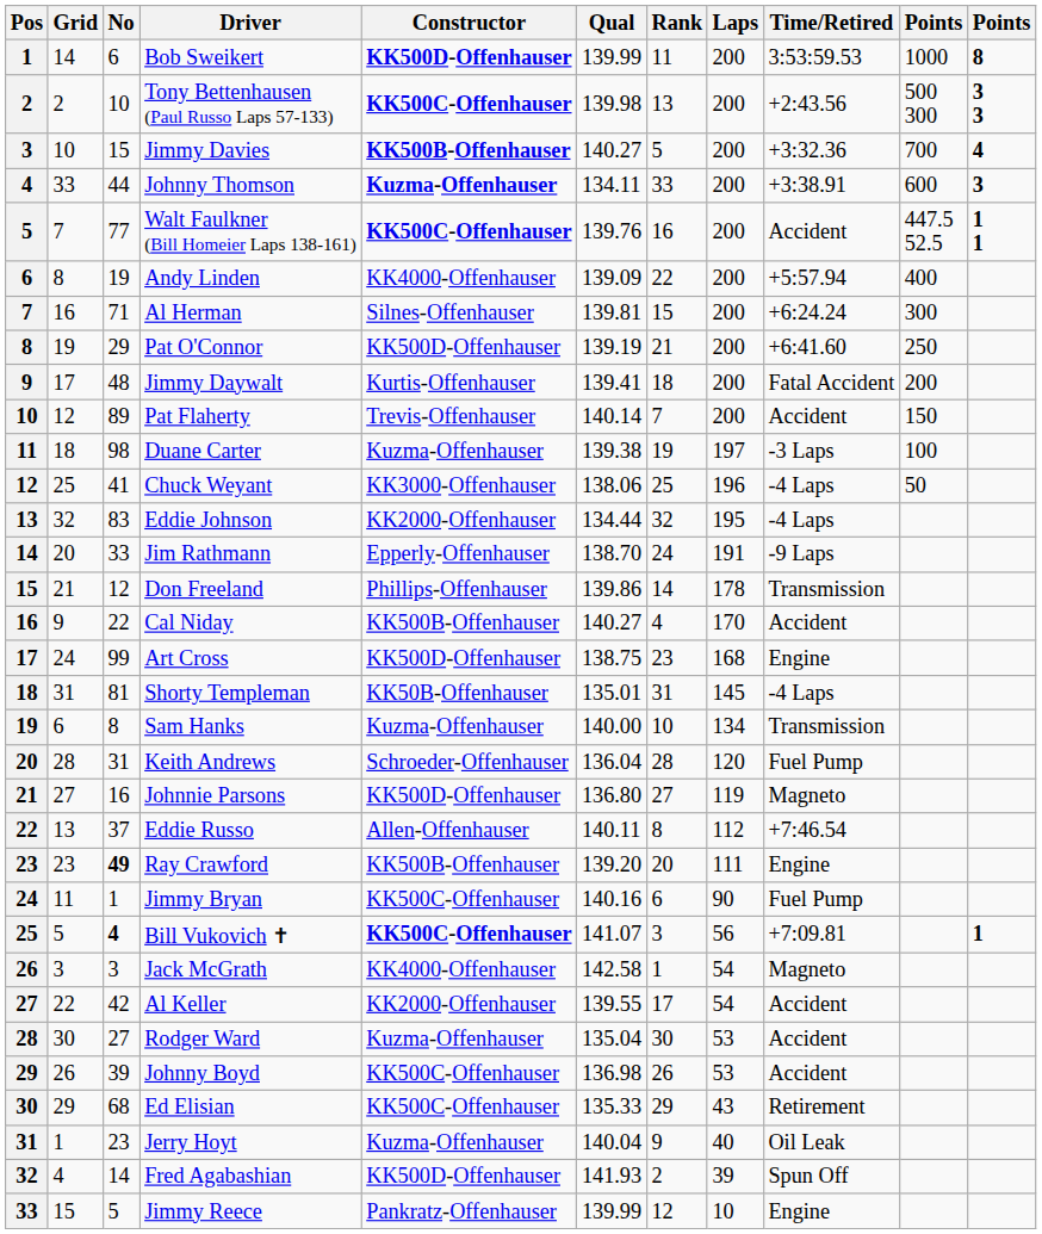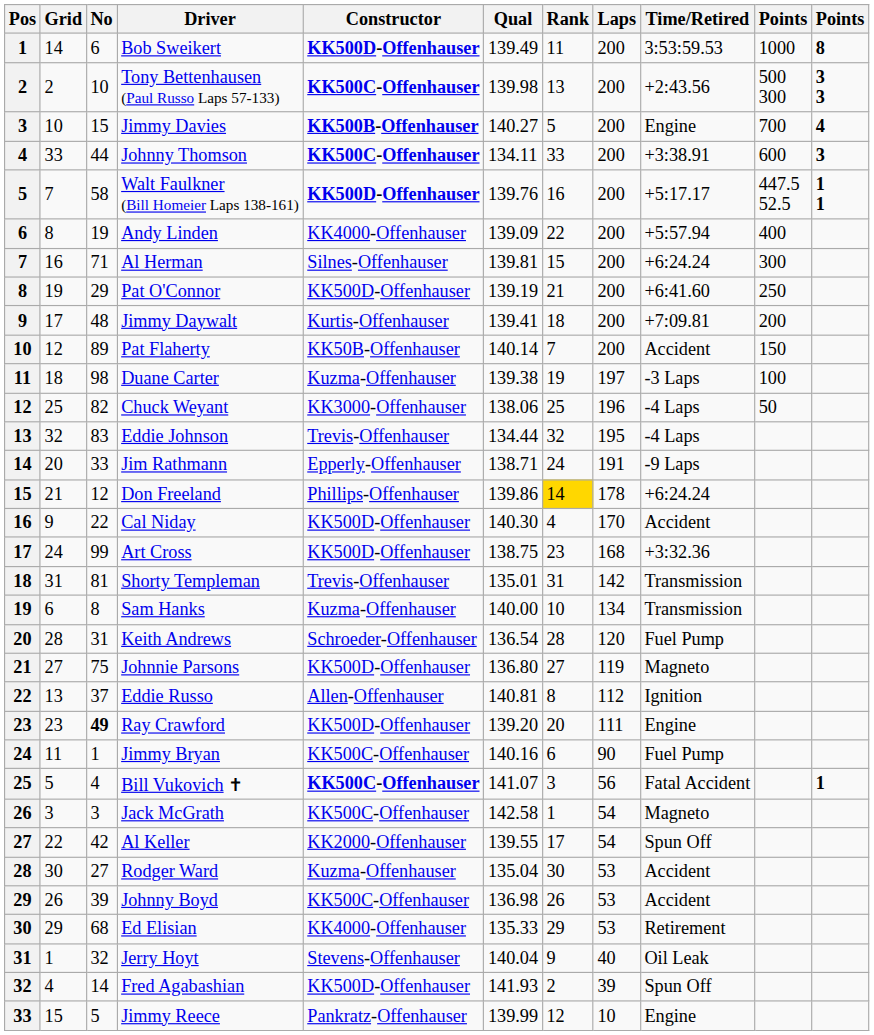 <table class="wikitable">
 <tr>
 <th>Pos</th>
 <th>Grid</th>
 <th>No</th>
 <th>Driver</th>
 <th>Constructor</th>
 <th>Qual</th>
 <th>Rank</th>
 <th>Laps</th>
 <th>Time/Retired</th>
 <th>Points</th>
 <th> Points</th>
 </tr>
 <tr>
 <th>1</th>
 <td>14</td>
 <td>6</td>
 <td> <a href='#'>Bob Sweikert</a></td>
 <td><strong><a href='#'>KK500D</a>-<a href='#'>Offenhauser</a></strong></td>
-<td>139.99</td>
+<td>139.49</td>
 <td>11</td>
 <td>200</td>
 <td>3:53:59.53</td>
 <td>1000</td>
 <td><strong>8</strong></td>
 </tr>
 <tr>
 <th>2</th>
 <td>2</td>
 <td>10</td>
 <td> <a href='#'>Tony Bettenhausen</a><br><small>(<a href='#'>Paul Russo</a> Laps 57-133)</small></td>
 <td><strong><a href='#'>KK500C</a>-<a href='#'>Offenhauser</a></strong></td>
 <td>139.98</td>
 <td>13</td>
 <td>200</td>
 <td>+2:43.56</td>
 <td>500 <br> 300</td>
 <td><strong>3</strong> <br> <strong>3</strong></td>
 </tr>
 <tr>
 <th>3</th>
 <td>10</td>
 <td>15</td>
 <td> <a href='#'>Jimmy Davies</a></td>
 <td><strong><a href='#'>KK500B</a>-<a href='#'>Offenhauser</a></strong></td>
 <td>140.27</td>
 <td>5</td>
 <td>200</td>
-<td>+3:32.36</td>
+<td>Engine</td>
 <td>700</td>
 <td><strong>4</strong></td>
 </tr>
 <tr>
 <th>4</th>
 <td>33</td>
 <td>44</td>
 <td> <a href='#'>Johnny Thomson</a></td>
-<td><strong><a href='#'>Kuzma</a>-<a href='#'>Offenhauser</a></strong></td>
+<td><strong><a href='#'>KK500C</a>-<a href='#'>Offenhauser</a></strong></td>
 <td>134.11</td>
 <td>33</td>
 <td>200</td>
 <td>+3:38.91</td>
 <td>600</td>
 <td><strong>3</strong></td>
 </tr>
 <tr>
 <th>5</th>
 <td>7</td>
-<td>77</td>
+<td>58</td>
 <td> <a href='#'>Walt Faulkner</a><br><small>(<a href='#'>Bill Homeier</a> Laps 138-161)</small></td>
-<td><strong><a href='#'>KK500C</a>-<a href='#'>Offenhauser</a></strong></td>
+<td><strong><a href='#'>KK500D</a>-<a href='#'>Offenhauser</a></strong></td>
 <td>139.76</td>
 <td>16</td>
 <td>200</td>
-<td>Accident</td>
+<td>+5:17.17</td>
 <td>447.5 <br> 52.5</td>
 <td><strong>1</strong> <br> <strong>1</strong></td>
 </tr>
 <tr>
 <th>6</th>
 <td>8</td>
 <td>19</td>
 <td> <a href='#'>Andy Linden</a></td>
 <td><a href='#'>KK4000</a>-<a href='#'>Offenhauser</a></td>
 <td>139.09</td>
 <td>22</td>
 <td>200</td>
 <td>+5:57.94</td>
 <td>400</td>
 <td></td>
 </tr>
 <tr>
 <th>7</th>
 <td>16</td>
 <td>71</td>
 <td> <a href='#'>Al Herman</a> <strong></strong></td>
 <td><a href='#'>Silnes</a>-<a href='#'>Offenhauser</a></td>
 <td>139.81</td>
 <td>15</td>
 <td>200</td>
 <td>+6:24.24</td>
 <td>300</td>
 <td></td>
 </tr>
 <tr>
 <th>8</th>
 <td>19</td>
 <td>29</td>
 <td> <a href='#'>Pat O'Connor</a></td>
 <td><a href='#'>KK500D</a>-<a href='#'>Offenhauser</a></td>
 <td>139.19</td>
 <td>21</td>
 <td>200</td>
 <td>+6:41.60</td>
 <td>250</td>
 <td></td>
 </tr>
 <tr>
 <th>9</th>
 <td>17</td>
 <td>48</td>
 <td> <a href='#'>Jimmy Daywalt</a></td>
 <td><a href='#'>Kurtis</a>-<a href='#'>Offenhauser</a></td>
 <td>139.41</td>
 <td>18</td>
 <td>200</td>
-<td>Fatal Accident</td>
+<td>+7:09.81</td>
 <td>200</td>
 <td></td>
 </tr>
 <tr>
 <th>10</th>
 <td>12</td>
 <td>89</td>
 <td> <a href='#'>Pat Flaherty</a></td>
-<td><a href='#'>Trevis</a>-<a href='#'>Offenhauser</a></td>
+<td><a href='#'>KK50B</a>-<a href='#'>Offenhauser</a></td>
 <td>140.14</td>
 <td>7</td>
 <td>200</td>
 <td>Accident</td>
 <td>150</td>
 <td></td>
 </tr>
 <tr>
 <th>11</th>
 <td>18</td>
 <td>98</td>
 <td> <a href='#'>Duane Carter</a></td>
 <td><a href='#'>Kuzma</a>-<a href='#'>Offenhauser</a></td>
 <td>139.38</td>
 <td>19</td>
 <td>197</td>
 <td>-3 Laps</td>
 <td>100</td>
 <td></td>
 </tr>
 <tr>
 <th>12</th>
 <td>25</td>
-<td>41</td>
+<td>82</td>
 <td> <a href='#'>Chuck Weyant</a> <strong></strong></td>
 <td><a href='#'>KK3000</a>-<a href='#'>Offenhauser</a></td>
 <td>138.06</td>
 <td>25</td>
 <td>196</td>
 <td>-4 Laps</td>
 <td>50</td>
 <td></td>
 </tr>
 <tr>
 <th>13</th>
 <td>32</td>
 <td>83</td>
 <td> <a href='#'>Eddie Johnson</a></td>
-<td><a href='#'>KK2000</a>-<a href='#'>Offenhauser</a></td>
+<td><a href='#'>Trevis</a>-<a href='#'>Offenhauser</a></td>
 <td>134.44</td>
 <td>32</td>
 <td>195</td>
 <td>-4 Laps</td>
 <td></td>
 <td></td>
 </tr>
 <tr>
 <th>14</th>
 <td>20</td>
 <td>33</td>
 <td> <a href='#'>Jim Rathmann</a></td>
 <td><a href='#'>Epperly</a>-<a href='#'>Offenhauser</a></td>
-<td>138.70</td>
+<td>138.71</td>
 <td>24</td>
 <td>191</td>
 <td>-9 Laps</td>
 <td></td>
 <td></td>
 </tr>
 <tr>
 <th>15</th>
 <td>21</td>
 <td>12</td>
 <td> <a href='#'>Don Freeland</a></td>
 <td><a href='#'>Phillips</a>-<a href='#'>Offenhauser</a></td>
 <td>139.86</td>
-<td>14</td>
+<td style="background: gold;">14</td>
 <td>178</td>
-<td>Transmission</td>
+<td>+6:24.24</td>
 <td></td>
 <td></td>
 </tr>
 <tr>
 <th>16</th>
 <td>9</td>
 <td>22</td>
 <td> <a href='#'>Cal Niday</a></td>
-<td><a href='#'>KK500B</a>-<a href='#'>Offenhauser</a></td>
-<td>140.27</td>
+<td><a href='#'>KK500D</a>-<a href='#'>Offenhauser</a></td>
+<td>140.30</td>
 <td>4</td>
 <td>170</td>
 <td>Accident</td>
 <td></td>
 <td></td>
 </tr>
 <tr>
 <th>17</th>
 <td>24</td>
 <td>99</td>
 <td> <a href='#'>Art Cross</a></td>
 <td><a href='#'>KK500D</a>-<a href='#'>Offenhauser</a></td>
 <td>138.75</td>
 <td>23</td>
 <td>168</td>
-<td>Engine</td>
+<td>+3:32.36</td>
 <td></td>
 <td></td>
 </tr>
 <tr>
 <th>18</th>
 <td>31</td>
 <td>81</td>
 <td> <a href='#'>Shorty Templeman</a> <strong></strong></td>
-<td><a href='#'>KK50B</a>-<a href='#'>Offenhauser</a></td>
+<td><a href='#'>Trevis</a>-<a href='#'>Offenhauser</a></td>
 <td>135.01</td>
 <td>31</td>
-<td>145</td>
-<td>-4 Laps</td>
+<td>142</td>
+<td>Transmission</td>
 <td></td>
 <td></td>
 </tr>
 <tr>
 <th>19</th>
 <td>6</td>
 <td>8</td>
 <td> <a href='#'>Sam Hanks</a></td>
 <td><a href='#'>Kuzma</a>-<a href='#'>Offenhauser</a></td>
 <td>140.00</td>
 <td>10</td>
 <td>134</td>
 <td>Transmission</td>
 <td></td>
 <td></td>
 </tr>
 <tr>
 <th>20</th>
 <td>28</td>
 <td>31</td>
 <td> <a href='#'>Keith Andrews</a> <strong></strong></td>
 <td><a href='#'>Schroeder</a>-<a href='#'>Offenhauser</a></td>
-<td>136.04</td>
+<td>136.54</td>
 <td>28</td>
 <td>120</td>
 <td>Fuel Pump</td>
 <td></td>
 <td></td>
 </tr>
 <tr>
 <th>21</th>
 <td>27</td>
-<td>16</td>
+<td>75</td>
 <td> <a href='#'>Johnnie Parsons</a> <strong></strong></td>
 <td><a href='#'>KK500D</a>-<a href='#'>Offenhauser</a></td>
 <td>136.80</td>
 <td>27</td>
 <td>119</td>
 <td>Magneto</td>
 <td></td>
 <td></td>
 </tr>
 <tr>
 <th>22</th>
 <td>13</td>
 <td>37</td>
 <td> <a href='#'>Eddie Russo</a> <strong></strong></td>
 <td><a href='#'>Allen</a>-<a href='#'>Offenhauser</a></td>
-<td>140.11</td>
+<td>140.81</td>
 <td>8</td>
 <td>112</td>
-<td>+7:46.54</td>
+<td>Ignition</td>
 <td></td>
 <td></td>
 </tr>
 <tr>
 <th>23</th>
 <td>23</td>
 <td><strong>49</strong></td>
 <td> <a href='#'>Ray Crawford</a> <strong></strong></td>
-<td><a href='#'>KK500B</a>-<a href='#'>Offenhauser</a></td>
+<td><a href='#'>KK500D</a>-<a href='#'>Offenhauser</a></td>
 <td>139.20</td>
 <td>20</td>
 <td>111</td>
 <td>Engine</td>
 <td></td>
 <td></td>
 </tr>
 <tr>
 <th>24</th>
 <td>11</td>
 <td>1</td>
 <td> <a href='#'>Jimmy Bryan</a></td>
 <td><a href='#'>KK500C</a>-<a href='#'>Offenhauser</a></td>
 <td>140.16</td>
 <td>6</td>
 <td>90</td>
 <td>Fuel Pump</td>
 <td></td>
 <td></td>
 </tr>
 <tr>
 <th>25</th>
 <td>5</td>
-<td><strong>4</strong></td>
+<td>4</td>
 <td> <a href='#'>Bill Vukovich</a> <strong></strong>✝</td>
 <td><strong><a href='#'>KK500C</a>-<a href='#'>Offenhauser</a></strong></td>
 <td>141.07</td>
 <td>3</td>
 <td>56</td>
-<td>+7:09.81</td>
+<td>Fatal Accident</td>
 <td></td>
 <td><strong>1</strong></td>
 </tr>
 <tr>
 <th>26</th>
 <td>3</td>
 <td>3</td>
 <td> <a href='#'>Jack McGrath</a></td>
-<td><a href='#'>KK4000</a>-<a href='#'>Offenhauser</a></td>
+<td><a href='#'>KK500C</a>-<a href='#'>Offenhauser</a></td>
 <td>142.58</td>
 <td>1</td>
 <td>54</td>
 <td>Magneto</td>
 <td></td>
 <td></td>
 </tr>
 <tr>
 <th>27</th>
 <td>22</td>
 <td>42</td>
 <td> <a href='#'>Al Keller</a> <strong></strong></td>
 <td><a href='#'>KK2000</a>-<a href='#'>Offenhauser</a></td>
 <td>139.55</td>
 <td>17</td>
 <td>54</td>
-<td>Accident</td>
+<td>Spun Off</td>
 <td></td>
 <td></td>
 </tr>
 <tr>
 <th>28</th>
 <td>30</td>
 <td>27</td>
 <td> <a href='#'>Rodger Ward</a></td>
 <td><a href='#'>Kuzma</a>-<a href='#'>Offenhauser</a></td>
 <td>135.04</td>
 <td>30</td>
 <td>53</td>
 <td>Accident</td>
 <td></td>
 <td></td>
 </tr>
 <tr>
 <th>29</th>
 <td>26</td>
 <td>39</td>
 <td> <a href='#'>Johnny Boyd</a> <strong></strong></td>
 <td><a href='#'>KK500C</a>-<a href='#'>Offenhauser</a></td>
 <td>136.98</td>
 <td>26</td>
 <td>53</td>
 <td>Accident</td>
 <td></td>
 <td></td>
 </tr>
 <tr>
 <th>30</th>
 <td>29</td>
 <td>68</td>
 <td> <a href='#'>Ed Elisian</a></td>
-<td><a href='#'>KK500C</a>-<a href='#'>Offenhauser</a></td>
+<td><a href='#'>KK4000</a>-<a href='#'>Offenhauser</a></td>
 <td>135.33</td>
 <td>29</td>
-<td>43</td>
+<td>53</td>
 <td>Retirement</td>
 <td></td>
 <td></td>
 </tr>
 <tr>
 <th>31</th>
 <td>1</td>
-<td>23</td>
+<td>32</td>
 <td> <a href='#'>Jerry Hoyt</a></td>
-<td><a href='#'>Kuzma</a>-<a href='#'>Offenhauser</a></td>
+<td><a href='#'>Stevens</a>-<a href='#'>Offenhauser</a></td>
 <td>140.04</td>
 <td>9</td>
 <td>40</td>
 <td>Oil Leak</td>
 <td></td>
 <td></td>
 </tr>
 <tr>
 <th>32</th>
 <td>4</td>
 <td>14</td>
 <td> <a href='#'>Fred Agabashian</a></td>
 <td><a href='#'>KK500D</a>-<a href='#'>Offenhauser</a></td>
 <td>141.93</td>
 <td>2</td>
 <td>39</td>
 <td>Spun Off</td>
 <td></td>
 <td></td>
 </tr>
 <tr>
 <th>33</th>
 <td>15</td>
 <td>5</td>
 <td> <a href='#'>Jimmy Reece</a></td>
 <td><a href='#'>Pankratz</a>-<a href='#'>Offenhauser</a></td>
 <td>139.99</td>
 <td>12</td>
 <td>10</td>
 <td>Engine</td>
 <td></td>
 <td></td>
 </tr>
 </table>
